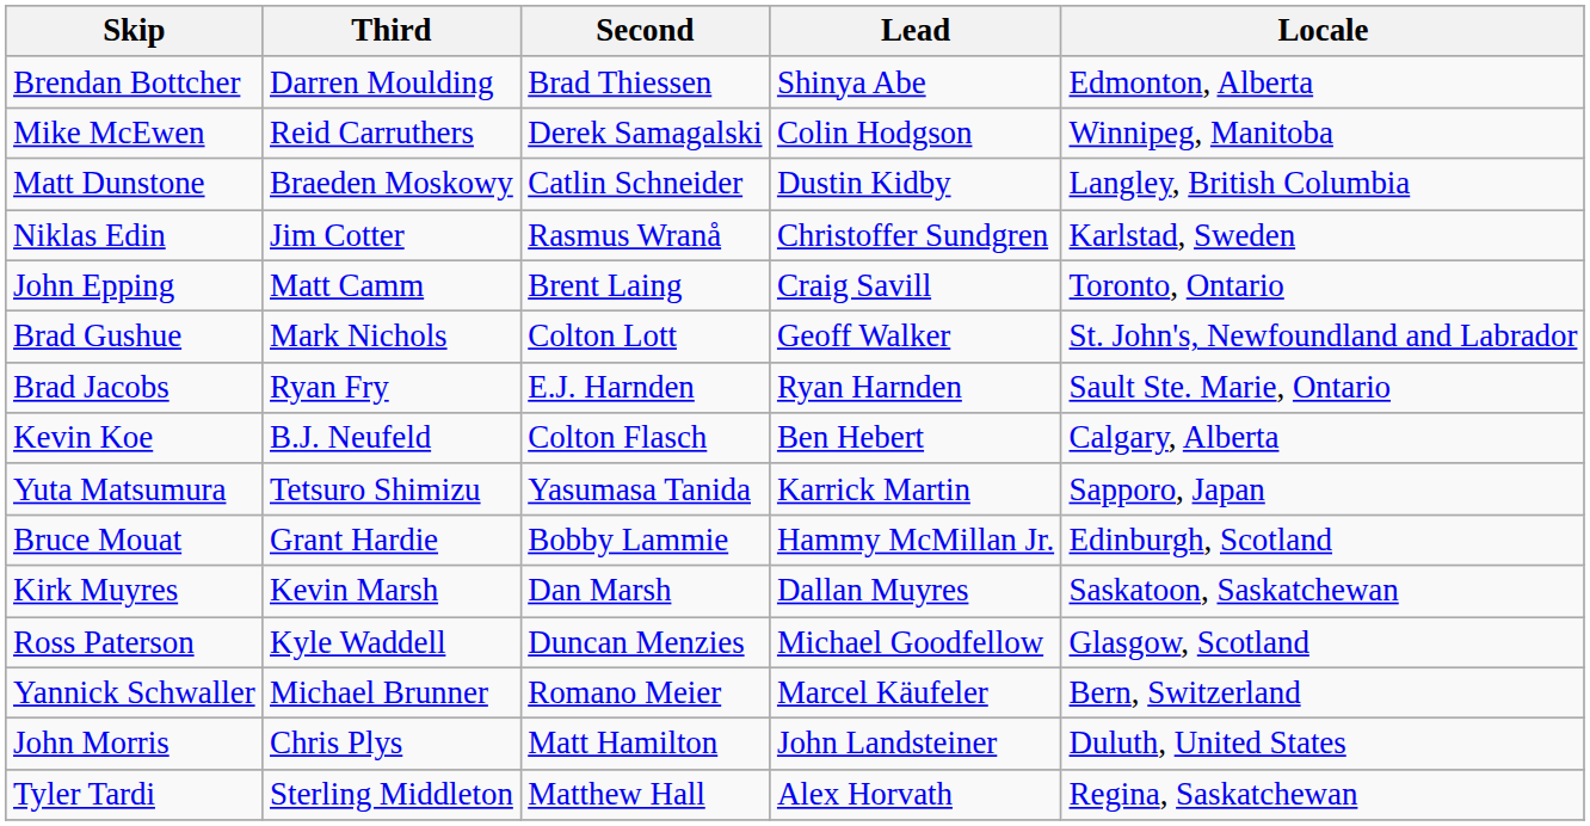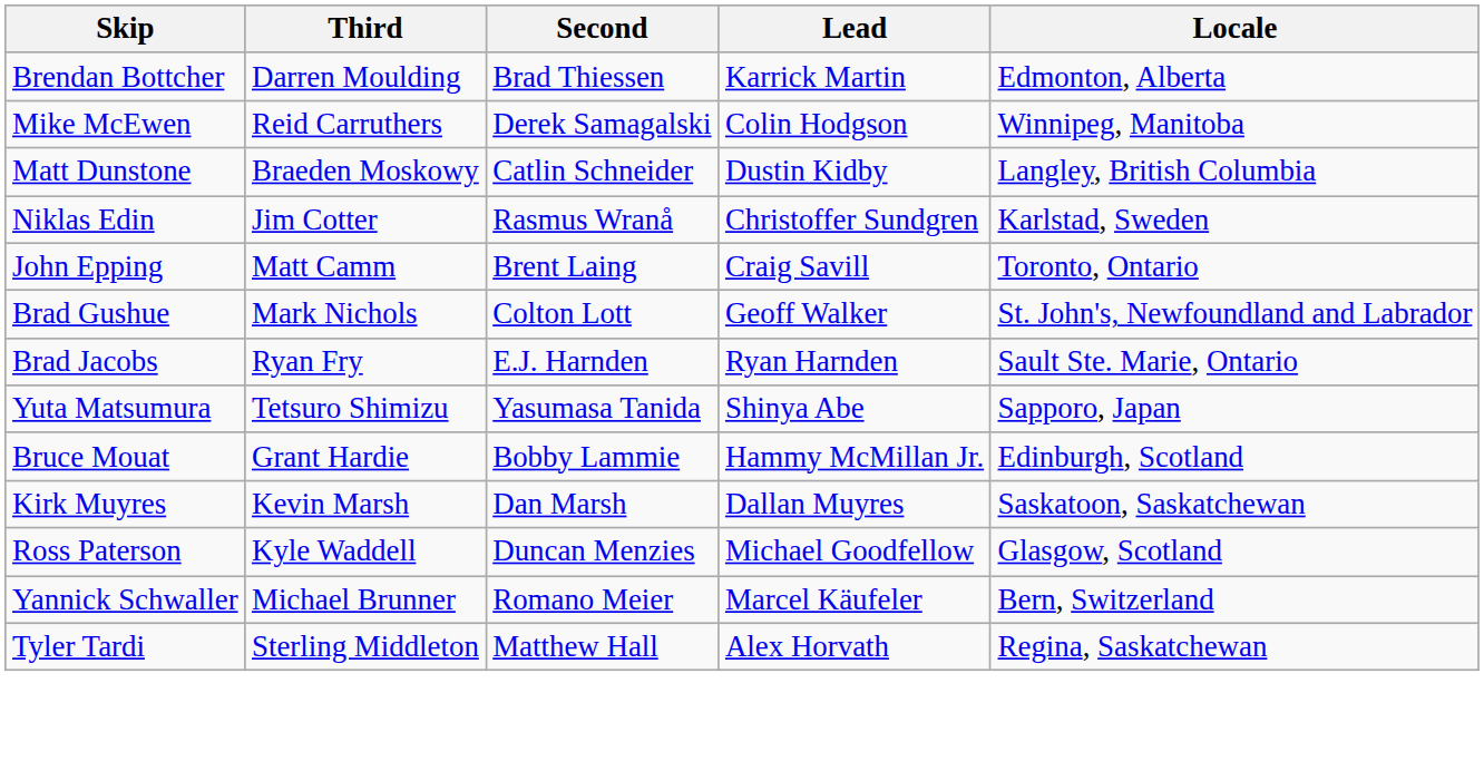 <table class=wikitable>
 <tr>
 <th>Skip</th>
 <th>Third</th>
 <th>Second</th>
 <th>Lead</th>
 <th>Locale</th>
 </tr>
 <tr>
 <td><a href='#'>Brendan Bottcher</a></td>
 <td><a href='#'>Darren Moulding</a></td>
 <td><a href='#'>Brad Thiessen</a></td>
-<td><a href='#'>Shinya Abe</a></td>
+<td><a href='#'>Karrick Martin</a></td>
 <td> <a href='#'>Edmonton</a>, <a href='#'>Alberta</a></td>
 </tr>
 <tr>
 <td><a href='#'>Mike McEwen</a></td>
 <td><a href='#'>Reid Carruthers</a></td>
 <td><a href='#'>Derek Samagalski</a></td>
 <td><a href='#'>Colin Hodgson</a></td>
 <td> <a href='#'>Winnipeg</a>, <a href='#'>Manitoba</a></td>
 </tr>
 <tr>
 <td><a href='#'>Matt Dunstone</a></td>
 <td><a href='#'>Braeden Moskowy</a></td>
 <td><a href='#'>Catlin Schneider</a></td>
 <td><a href='#'>Dustin Kidby</a></td>
 <td> <a href='#'>Langley</a>, <a href='#'>British Columbia</a></td>
 </tr>
 <tr>
 <td><a href='#'>Niklas Edin</a></td>
 <td><a href='#'>Jim Cotter</a></td>
 <td><a href='#'>Rasmus Wranå</a></td>
 <td><a href='#'>Christoffer Sundgren</a></td>
 <td> <a href='#'>Karlstad</a>, <a href='#'>Sweden</a></td>
 </tr>
 <tr>
 <td><a href='#'>John Epping</a></td>
 <td><a href='#'>Matt Camm</a></td>
 <td><a href='#'>Brent Laing</a></td>
 <td><a href='#'>Craig Savill</a></td>
 <td> <a href='#'>Toronto</a>, <a href='#'>Ontario</a></td>
 </tr>
 <tr>
 <td><a href='#'>Brad Gushue</a></td>
 <td><a href='#'>Mark Nichols</a></td>
 <td><a href='#'>Colton Lott</a></td>
 <td><a href='#'>Geoff Walker</a></td>
 <td> <a href='#'>St. John's, Newfoundland and Labrador</a></td>
 </tr>
 <tr>
 <td><a href='#'>Brad Jacobs</a></td>
 <td><a href='#'>Ryan Fry</a></td>
 <td><a href='#'>E.J. Harnden</a></td>
 <td><a href='#'>Ryan Harnden</a></td>
 <td> <a href='#'>Sault Ste. Marie</a>, <a href='#'>Ontario</a></td>
 </tr>
 <tr>
-<td><a href='#'>Kevin Koe</a></td>
-<td><a href='#'>B.J. Neufeld</a></td>
-<td><a href='#'>Colton Flasch</a></td>
-<td><a href='#'>Ben Hebert</a></td>
-<td> <a href='#'>Calgary</a>, <a href='#'>Alberta</a></td>
-</tr>
-<tr>
 <td><a href='#'>Yuta Matsumura</a></td>
 <td><a href='#'>Tetsuro Shimizu</a></td>
 <td><a href='#'>Yasumasa Tanida</a></td>
-<td><a href='#'>Karrick Martin</a></td>
+<td><a href='#'>Shinya Abe</a></td>
 <td> <a href='#'>Sapporo</a>, <a href='#'>Japan</a></td>
 </tr>
 <tr>
 <td><a href='#'>Bruce Mouat</a></td>
 <td><a href='#'>Grant Hardie</a></td>
 <td><a href='#'>Bobby Lammie</a></td>
 <td><a href='#'>Hammy McMillan Jr.</a></td>
 <td> <a href='#'>Edinburgh</a>, <a href='#'>Scotland</a></td>
 </tr>
 <tr>
 <td><a href='#'>Kirk Muyres</a></td>
 <td><a href='#'>Kevin Marsh</a></td>
 <td><a href='#'>Dan Marsh</a></td>
 <td><a href='#'>Dallan Muyres</a></td>
 <td> <a href='#'>Saskatoon</a>, <a href='#'>Saskatchewan</a></td>
 </tr>
 <tr>
 <td><a href='#'>Ross Paterson</a></td>
 <td><a href='#'>Kyle Waddell</a></td>
 <td><a href='#'>Duncan Menzies</a></td>
 <td><a href='#'>Michael Goodfellow</a></td>
 <td> <a href='#'>Glasgow</a>, <a href='#'>Scotland</a></td>
 </tr>
 <tr>
 <td><a href='#'>Yannick Schwaller</a></td>
 <td><a href='#'>Michael Brunner</a></td>
 <td><a href='#'>Romano Meier</a></td>
 <td><a href='#'>Marcel Käufeler</a></td>
 <td> <a href='#'>Bern</a>, <a href='#'>Switzerland</a></td>
 </tr>
 <tr>
-<td><a href='#'>John Morris</a></td>
-<td><a href='#'>Chris Plys</a></td>
-<td><a href='#'>Matt Hamilton</a></td>
-<td><a href='#'>John Landsteiner</a></td>
-<td> <a href='#'>Duluth</a>, <a href='#'>United States</a></td>
-</tr>
-<tr>
 <td><a href='#'>Tyler Tardi</a></td>
 <td><a href='#'>Sterling Middleton</a></td>
 <td><a href='#'>Matthew Hall</a></td>
 <td><a href='#'>Alex Horvath</a></td>
 <td> <a href='#'>Regina</a>, <a href='#'>Saskatchewan</a></td>
 </tr>
 </table>
